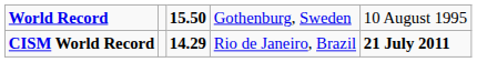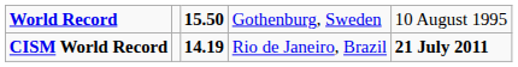 <table class="wikitable">
 <tr>
 <td><strong><a href='#'>World Record</a></strong></td>
 <td></td>
 <td><strong>15.50</strong></td>
 <td><a href='#'>Gothenburg</a>, <a href='#'>Sweden</a></td>
 <td>10 August 1995</td>
 </tr>
 <tr>
 <td><strong><a href='#'>CISM</a> World Record</strong></td>
 <td></td>
-<td><strong>14.29</strong></td>
+<td><strong>14.19</strong></td>
 <td><a href='#'>Rio de Janeiro</a>, <a href='#'>Brazil</a></td>
 <td><strong>21 July 2011</strong></td>
 </tr>
 </table>
